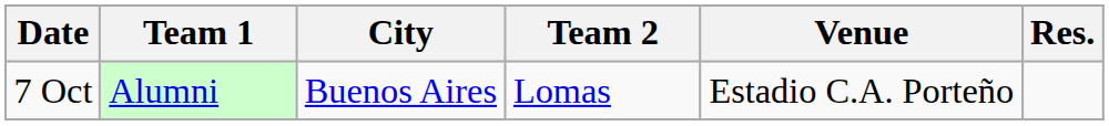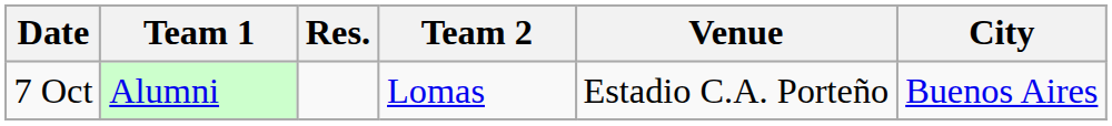 <table class=wikitable>
 <tr>
 <th>Date</th>
 <th width=80px>Team 1</th>
-<th>City</th>
+<th>Res.</th>
 <th width=80px>Team 2</th>
 <th>Venue</th>
-<th>Res.</th>
+<th>City</th>
 </tr>
 <tr>
 <td>7 Oct</td>
 <td bgcolor= #ccffcc><a href='#'>Alumni</a></td>
-<td><a href='#'>Buenos Aires</a></td>
+<td></td>
 <td><a href='#'>Lomas</a></td>
 <td>Estadio C.A. Porteño</td>
-<td></td>
+<td><a href='#'>Buenos Aires</a></td>
 </tr>
 </table>
